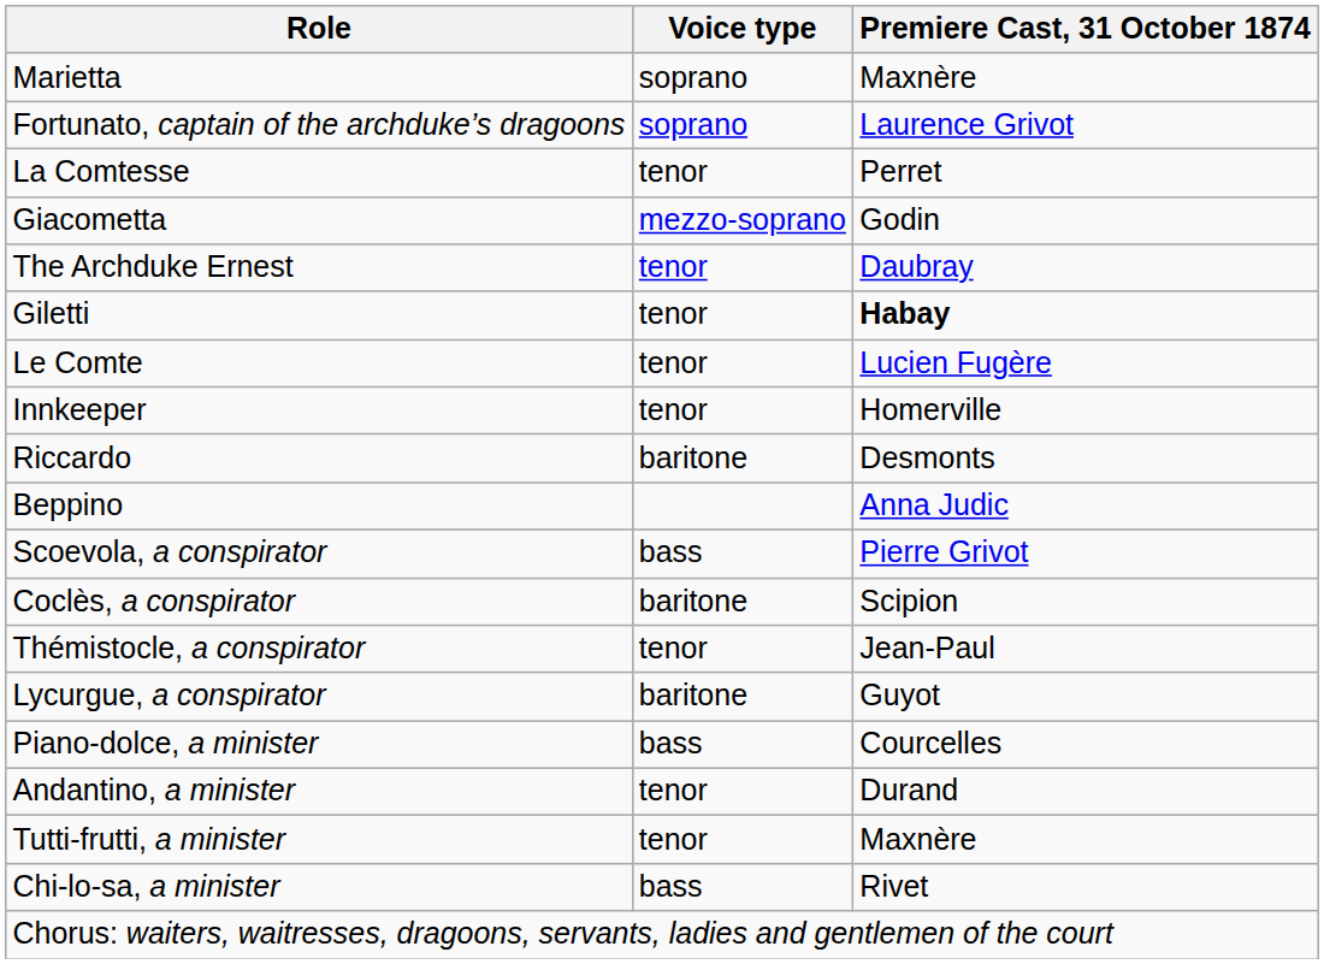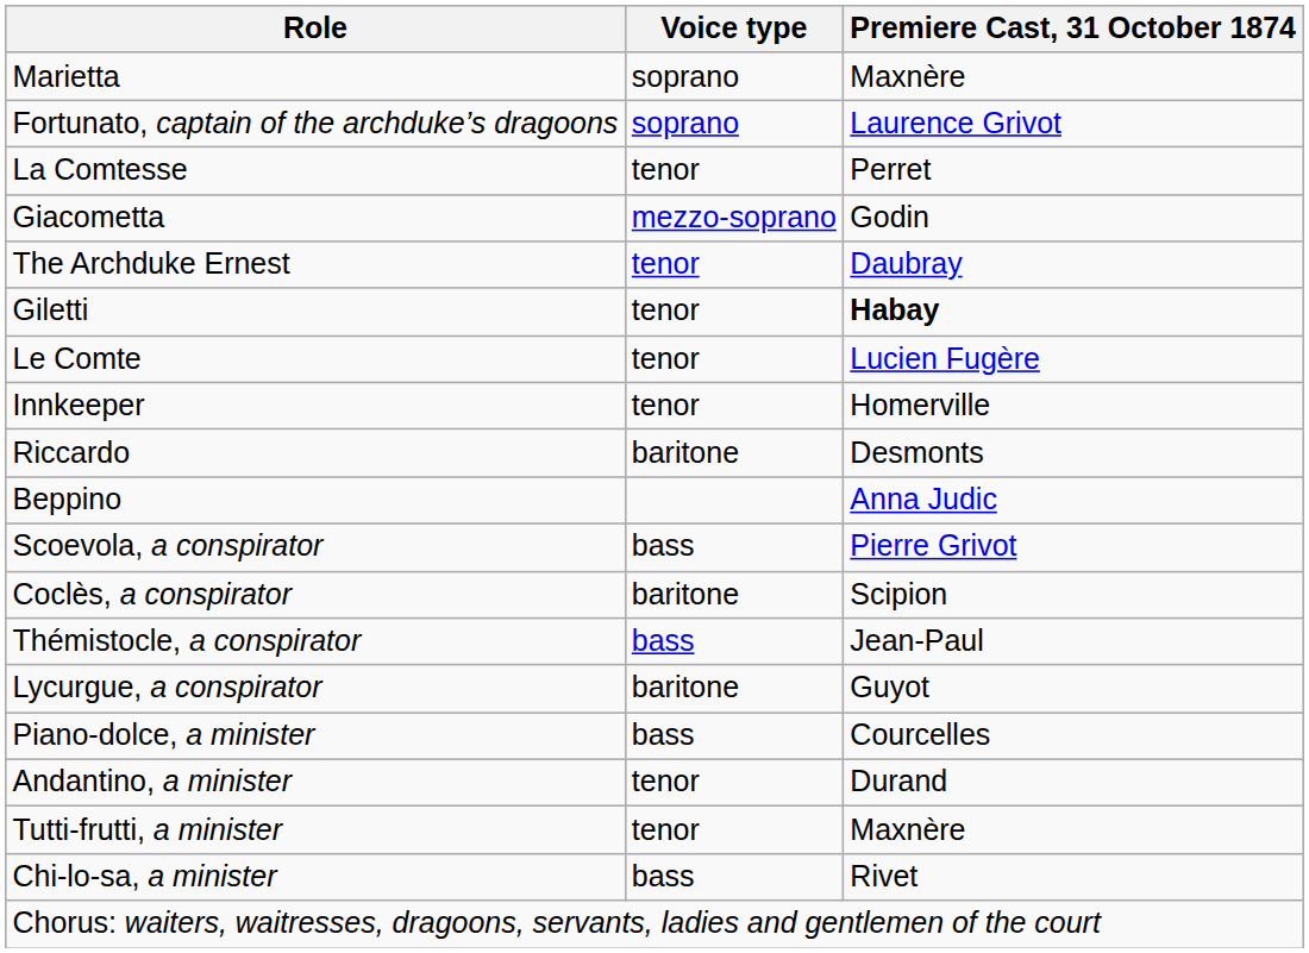 <table class="wikitable">
 <tr>
 <th>Role</th>
 <th>Voice type</th>
 <th>Premiere Cast, 31 October 1874</th>
 </tr>
 <tr>
 <td>Marietta</td>
 <td>soprano</td>
 <td>Maxnère</td>
 </tr>
 <tr>
 <td>Fortunato, <em>captain of the archduke’s dragoons</em></td>
 <td><a href='#'>soprano</a></td>
 <td><a href='#'>Laurence Grivot</a></td>
 </tr>
 <tr>
 <td>La Comtesse</td>
 <td>tenor</td>
 <td>Perret</td>
 </tr>
 <tr>
 <td>Giacometta</td>
 <td><a href='#'>mezzo-soprano</a></td>
 <td>Godin</td>
 </tr>
 <tr>
 <td>The Archduke Ernest</td>
 <td><a href='#'>tenor</a></td>
 <td><a href='#'>Daubray</a></td>
 </tr>
 <tr>
 <td>Giletti</td>
 <td>tenor</td>
 <td><strong>Habay</strong></td>
 </tr>
 <tr>
 <td>Le Comte</td>
 <td>tenor</td>
 <td><a href='#'>Lucien Fugère</a></td>
 </tr>
 <tr>
 <td>Innkeeper</td>
 <td>tenor</td>
 <td>Homerville</td>
 </tr>
 <tr>
 <td>Riccardo</td>
 <td>baritone</td>
 <td>Desmonts</td>
 </tr>
 <tr>
 <td>Beppino</td>
 <td></td>
 <td><a href='#'>Anna Judic</a></td>
 </tr>
 <tr>
 <td>Scoevola, <em>a conspirator</em></td>
 <td>bass</td>
 <td><a href='#'>Pierre Grivot</a></td>
 </tr>
 <tr>
 <td>Coclès, <em>a conspirator</em></td>
 <td>baritone</td>
 <td>Scipion</td>
 </tr>
 <tr>
 <td>Thémistocle, <em>a conspirator</em></td>
-<td>tenor</td>
+<td><a href='#'>bass</a></td>
 <td>Jean-Paul</td>
 </tr>
 <tr>
 <td>Lycurgue, <em>a conspirator</em></td>
 <td>baritone</td>
 <td>Guyot</td>
 </tr>
 <tr>
 <td>Piano-dolce, <em>a minister</em></td>
 <td>bass</td>
 <td>Courcelles</td>
 </tr>
 <tr>
 <td>Andantino, <em>a minister</em></td>
 <td>tenor</td>
 <td>Durand</td>
 </tr>
 <tr>
 <td>Tutti-frutti, <em>a minister</em></td>
 <td>tenor</td>
 <td>Maxnère</td>
 </tr>
 <tr>
 <td>Chi-lo-sa, <em>a minister</em></td>
 <td>bass</td>
 <td>Rivet</td>
 </tr>
 <tr>
 <td colspan="3">Chorus: <em>waiters, waitresses, dragoons, servants, ladies and gentlemen of the court</em></td>
 </tr>
 </table>
